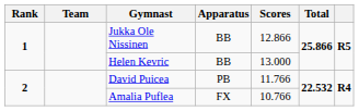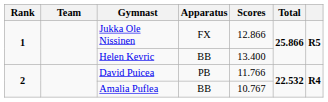 <table style="text-align:center;" class="wikitable sortable">
 <tr>
 <th scope="col" style="width:50px;">Rank</th>
 <th scope="col" style="width:80px;">Team</th>
 <th scope="col" style="width:120px;">Gymnast</th>
 <th scope="col" style="width:20px;">Apparatus</th>
 <th scope="col" style="width:60px;">Scores</th>
 <th>Total</th>
 <th></th>
 </tr>
 <tr>
 <td rowspan="2"><strong>1</strong></td>
 <td rowspan="2" align="left"></td>
 <td align="left"><a href='#'>Jukka Ole Nissinen</a></td>
-<td>BB</td>
+<td>FX</td>
 <td>12.866</td>
 <td rowspan="2"><strong>25.866</strong></td>
 <td rowspan="2"><strong>R5</strong></td>
 </tr>
 <tr>
 <td align="left"><a href='#'>Helen Kevric</a></td>
 <td>BB</td>
-<td>13.000</td>
+<td>13.400</td>
 </tr>
 <tr>
 <td rowspan="2"><strong>2</strong></td>
 <td rowspan="2" align="left"></td>
 <td align="left"><a href='#'>David Puicea</a></td>
 <td>PB</td>
 <td>11.766</td>
 <td rowspan="2"><strong>22.532</strong></td>
 <td rowspan="2"><strong>R4</strong></td>
 </tr>
 <tr>
 <td align="left"><a href='#'>Amalia Puflea</a></td>
-<td>FX</td>
-<td>10.766</td>
+<td>BB</td>
+<td>10.767</td>
 </tr>
 </table>
